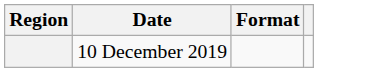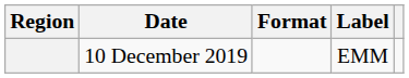 <table class="wikitable plainrowheaders" style="text-align:center">
 <tr>
 <th scope="col">Region</th>
 <th scope="col">Date</th>
 <th scope="col">Format</th>
+<th scope="col">Label</th>
 <th scope="col"></th>
 </tr>
 <tr>
 <th scope="row"></th>
 <td>10 December 2019</td>
 <td></td>
+<td>EMM</td>
 <td></td>
 </tr>
 </table>
